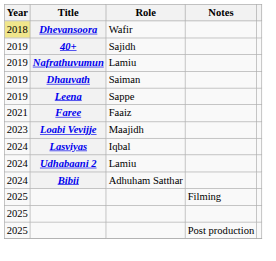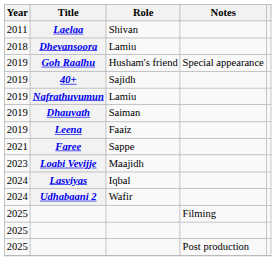 <table class="wikitable sortable plainrowheaders">
 <tr style="background:#ccc; text-align:center;">
 <th scope="col">Year</th>
 <th scope="col">Title</th>
 <th scope="col">Role</th>
 <th scope="col">Notes</th>
 <th scope="col" class="unsortable"></th>
 </tr>
 <tr>
-<td style="background: khaki;">2018</td>
+<td>2011</td>
+<th scope="row"><em><a href='#'>Laelaa</a></em></th>
+<td>Shivan</td>
+<td></td>
+<td style="text-align: center;"></td>
+</tr>
+<tr>
+<td>2018</td>
 <th scope="row"><em><a href='#'>Dhevansoora</a></em></th>
-<td>Wafir</td>
+<td>Lamiu</td>
 <td></td>
+<td style="text-align: center;"></td>
+</tr>
+<tr>
+<td>2019</td>
+<th scope="row"><em><a href='#'>Goh Raalhu</a></em></th>
+<td>Husham's friend</td>
+<td>Special appearance</td>
 <td style="text-align: center;"></td>
 </tr>
 <tr>
 <td>2019</td>
 <th scope="row"><em><a href='#'>40+</a></em></th>
 <td>Sajidh</td>
 <td></td>
 <td style="text-align: center;"></td>
 </tr>
 <tr>
 <td>2019</td>
 <th scope="row"><em><a href='#'>Nafrathuvumun</a></em></th>
 <td>Lamiu</td>
 <td></td>
 <td style="text-align: center;"></td>
 </tr>
 <tr>
 <td>2019</td>
 <th scope="row"><em><a href='#'>Dhauvath</a></em></th>
 <td>Saiman</td>
 <td></td>
 <td style="text-align: center;"></td>
 </tr>
 <tr>
 <td>2019</td>
 <th scope="row"><em><a href='#'>Leena</a></em></th>
-<td>Sappe</td>
+<td>Faaiz</td>
 <td></td>
 <td style="text-align: center;"></td>
 </tr>
 <tr>
 <td>2021</td>
 <th scope="row"><em><a href='#'>Faree</a></em></th>
-<td>Faaiz</td>
+<td>Sappe</td>
 <td></td>
 <td style="text-align:center;"></td>
 </tr>
 <tr>
 <td>2023</td>
 <th scope="row"><em><a href='#'>Loabi Vevijje</a></em></th>
 <td>Maajidh</td>
 <td></td>
 <td style="text-align:center;"></td>
 </tr>
 <tr>
 <td>2024</td>
 <th scope="row"><em><a href='#'>Lasviyas</a></em></th>
 <td>Iqbal</td>
 <td></td>
 <td style="text-align:center;"></td>
 </tr>
 <tr>
 <td>2024</td>
 <th scope="row"><em><a href='#'>Udhabaani 2</a></em></th>
-<td>Lamiu</td>
-<td></td>
-<td style="text-align:center;"></td>
-</tr>
-<tr>
-<td>2024</td>
-<th scope="row"><em><a href='#'>Bibii</a></em></th>
-<td>Adhuham Satthar</td>
+<td>Wafir</td>
 <td></td>
 <td style="text-align:center;"></td>
 </tr>
 <tr>
 <td>2025</td>
 <td></td>
 <td></td>
 <td>Filming</td>
 <td></td>
 </tr>
 <tr>
 <td>2025</td>
 <td></td>
 <td></td>
 <td></td>
 <td></td>
 </tr>
 <tr>
 <td>2025</td>
 <td></td>
 <td></td>
 <td>Post production</td>
 <td></td>
 </tr>
 <tr>
 </tr>
 </table>
